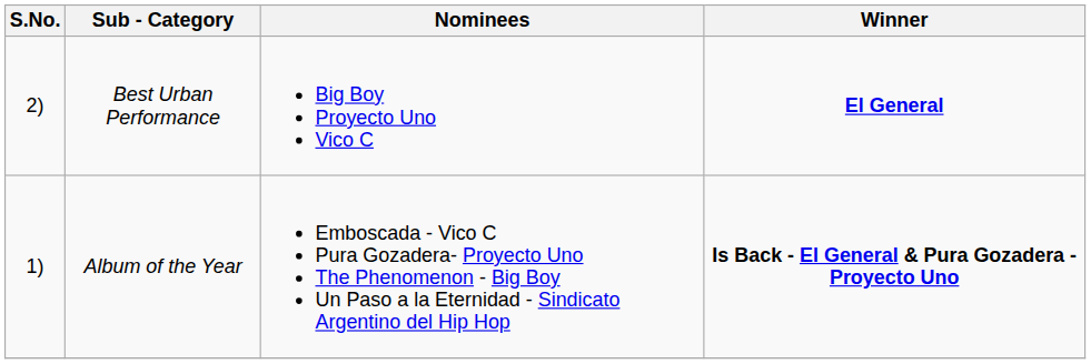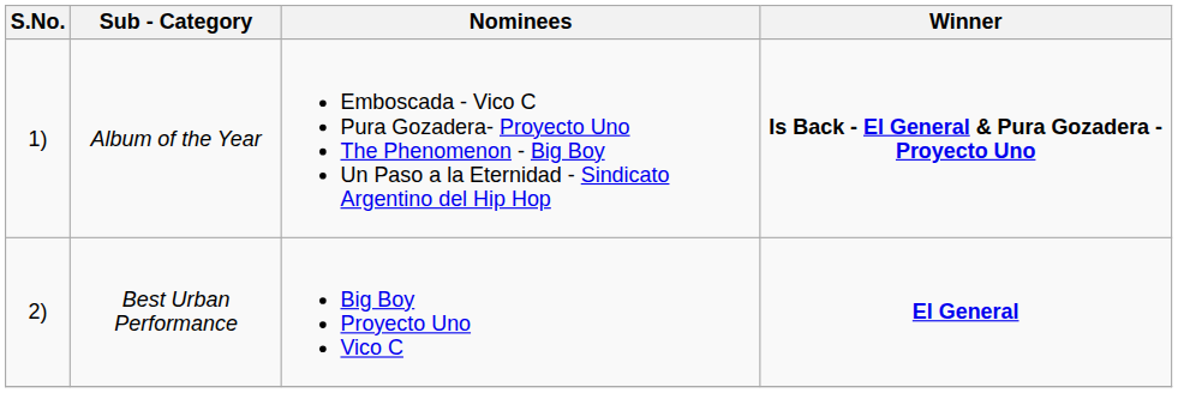 <table class="wikitable">
 <tr>
 <th>S.No.</th>
 <th>Sub - Category</th>
 <th>Nominees</th>
 <th>Winner</th>
 </tr>
 <tr>
+<td align="center">1)</td>
+<td rowspan="1" align="center"><em>Album of the Year</em></td>
+<td><br><ul><li>Emboscada - Vico C</li><li>Pura Gozadera- <a href='#'>Proyecto Uno</a></li><li><a href='#'>The Phenomenon</a> - <a href='#'>Big Boy</a></li><li>Un Paso a la Eternidad - <a href='#'>Sindicato Argentino del Hip Hop</a></li></ul></td>
+<td align="center"><strong>Is Back - <a href='#'>El General</a> & Pura Gozadera - <a href='#'>Proyecto Uno</a></strong></td>
+</tr>
+<tr>
 <td align="center">2)</td>
 <td rowspan="1" align="center"><em>Best Urban Performance</em></td>
 <td><br><ul><li><a href='#'>Big Boy</a></li><li><a href='#'>Proyecto Uno</a></li><li><a href='#'>Vico C</a></li></ul></td>
 <td align="center"><strong><a href='#'>El General</a></strong></td>
 </tr>
 <tr>
-<td align="center">1)</td>
-<td rowspan="1" align="center"><em>Album of the Year</em></td>
-<td><br><ul><li>Emboscada - Vico C</li><li>Pura Gozadera- <a href='#'>Proyecto Uno</a></li><li><a href='#'>The Phenomenon</a> - <a href='#'>Big Boy</a></li><li>Un Paso a la Eternidad - <a href='#'>Sindicato Argentino del Hip Hop</a></li></ul></td>
-<td align="center"><strong>Is Back - <a href='#'>El General</a> & Pura Gozadera - <a href='#'>Proyecto Uno</a></strong></td>
-</tr>
-<tr>
 </tr>
 </table>
